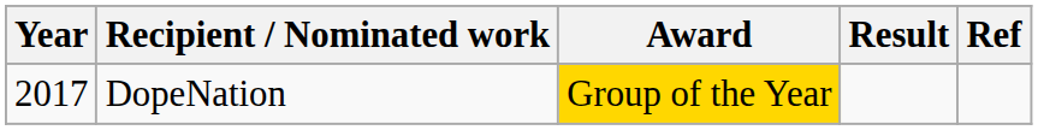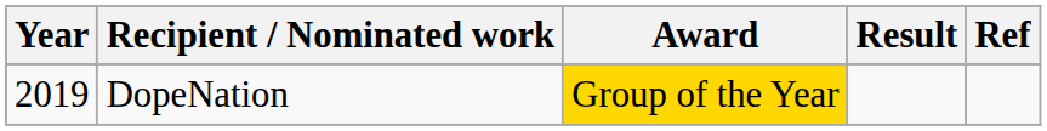 <table class="wikitable">
 <tr>
 <th>Year</th>
 <th>Recipient / Nominated work</th>
 <th>Award</th>
 <th>Result</th>
 <th>Ref</th>
 </tr>
 <tr>
-<td>2017</td>
+<td>2019</td>
 <td>DopeNation</td>
 <td Hiplife Song of the Year style="background: gold;">Group of the Year</td>
 <td></td>
 <td></td>
 </tr>
 </table>
